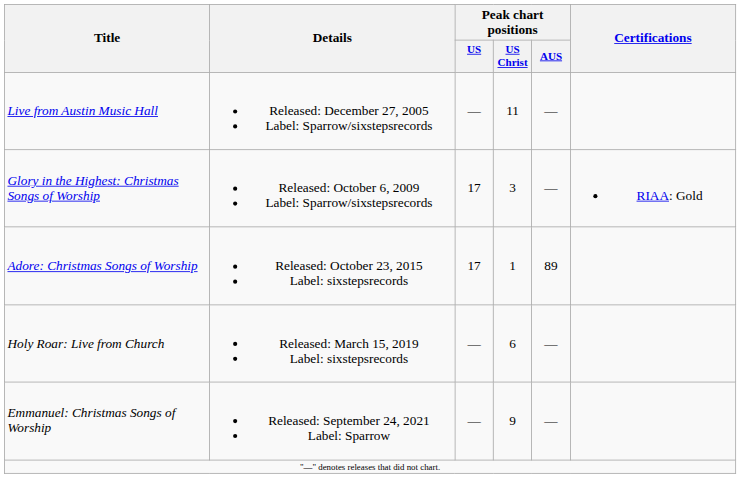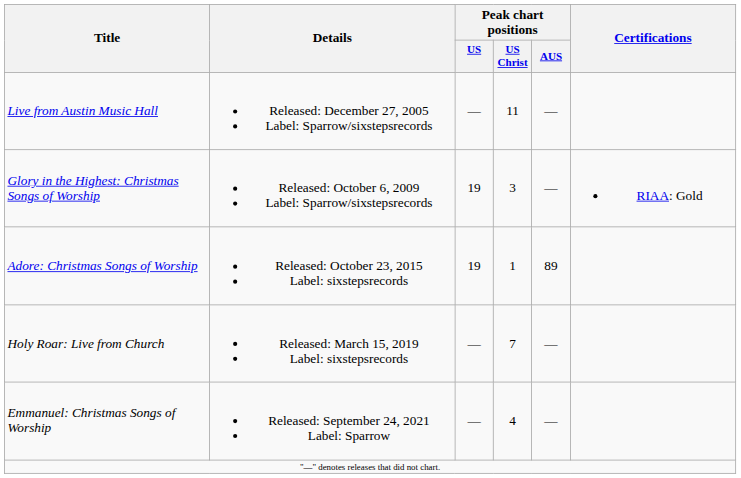 <table class="wikitable plainrowheaders" style="text-align:center;">
 <tr>
 <th rowspan="2" style="width:15em;">Title</th>
 <th rowspan="2" style="width:18em;">Details</th>
 <th colspan="3">Peak chart positions</th>
 <th rowspan="2" style="width:12em;"><a href='#'>Certifications</a></th>
 </tr>
 <tr style="font-size:smaller;">
 <th style="width:40px;"><a href='#'>US</a><br><br></th>
 <th style="width:40px;"><a href='#'>US<br>Christ</a><br></th>
 <th style="width:40px;"><a href='#'>AUS</a><br></th>
 </tr>
 <tr>
 <td align=left><em><a href='#'>Live from Austin Music Hall</a></em></td>
 <td><br><ul><li>Released: December 27, 2005</li><li>Label: Sparrow/sixstepsrecords</li></ul></td>
 <td>—</td>
 <td>11</td>
 <td>—</td>
 <td></td>
 </tr>
 <tr>
 <td align=left><em><a href='#'>Glory in the Highest: Christmas Songs of Worship</a></em></td>
 <td><br><ul><li>Released: October 6, 2009</li><li>Label: Sparrow/sixstepsrecords</li></ul></td>
-<td>17</td>
+<td>19</td>
 <td>3</td>
 <td>—</td>
 <td><br><ul><li><a href='#'>RIAA</a>: Gold</li></ul></td>
 </tr>
 <tr>
 <td align=left><em><a href='#'>Adore: Christmas Songs of Worship</a></em></td>
 <td><br><ul><li>Released: October 23, 2015</li><li>Label: sixstepsrecords</li></ul></td>
-<td>17</td>
+<td>19</td>
 <td>1</td>
 <td>89</td>
 <td></td>
 </tr>
 <tr>
 <td align=left><em>Holy Roar: Live from Church</em></td>
 <td><br><ul><li>Released: March 15, 2019</li><li>Label: sixstepsrecords</li></ul></td>
 <td>—</td>
-<td>6</td>
+<td>7</td>
 <td>—</td>
 <td></td>
 </tr>
 <tr>
 <td align=left><em>Emmanuel: Christmas Songs of Worship</em></td>
 <td><br><ul><li>Released: September 24, 2021</li><li>Label: Sparrow</li></ul></td>
 <td>—</td>
-<td>9</td>
+<td>4</td>
 <td>—</td>
 <td></td>
 </tr>
 <tr>
 <td align="center" colspan="30" style="font-size: 8pt">"—" denotes releases that did not chart.</td>
 </tr>
 </table>
